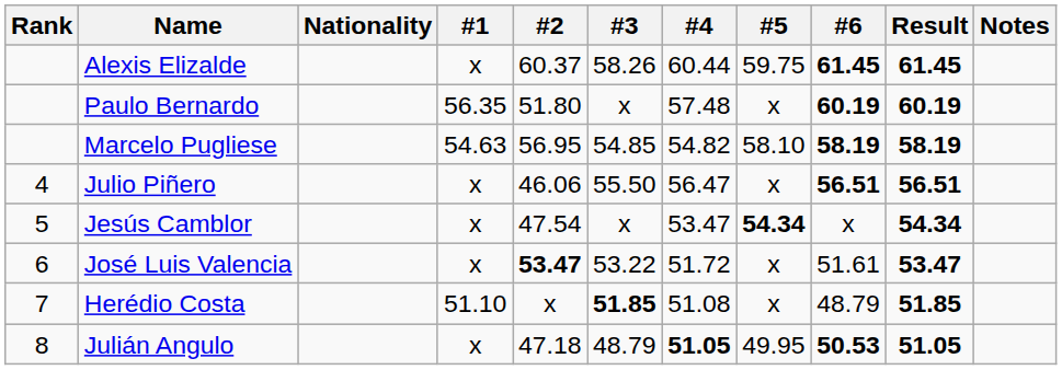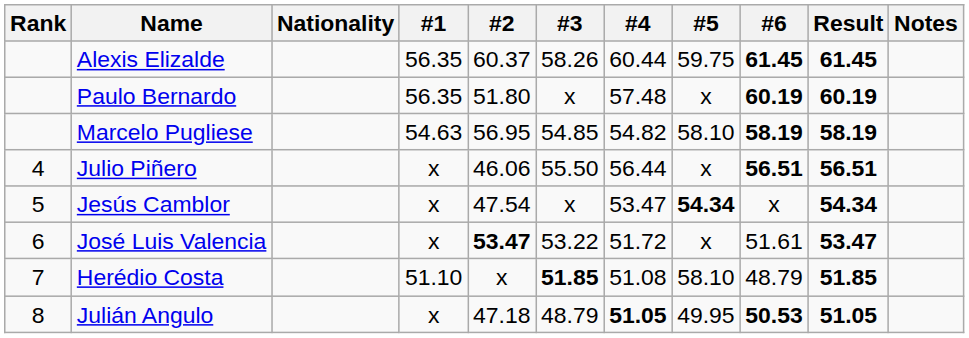 <table class="wikitable sortable" style="text-align:center;font-size:95%">
 <tr>
 <th>Rank</th>
 <th>Name</th>
 <th>Nationality</th>
 <th>#1</th>
 <th>#2</th>
 <th>#3</th>
 <th>#4</th>
 <th>#5</th>
 <th>#6</th>
 <th>Result</th>
 <th>Notes</th>
 </tr>
 <tr>
 <td></td>
 <td align=left><a href='#'>Alexis Elizalde</a></td>
 <td align=left></td>
-<td>x</td>
+<td>56.35</td>
 <td>60.37</td>
 <td>58.26</td>
 <td>60.44</td>
 <td>59.75</td>
 <td><strong>61.45</strong></td>
 <td><strong>61.45</strong></td>
 <td></td>
 </tr>
 <tr>
 <td></td>
 <td align=left><a href='#'>Paulo Bernardo</a></td>
 <td align=left></td>
 <td>56.35</td>
 <td>51.80</td>
 <td>x</td>
 <td>57.48</td>
 <td>x</td>
 <td><strong>60.19</strong></td>
 <td><strong>60.19</strong></td>
 <td></td>
 </tr>
 <tr>
 <td></td>
 <td align=left><a href='#'>Marcelo Pugliese</a></td>
 <td align=left></td>
 <td>54.63</td>
 <td>56.95</td>
 <td>54.85</td>
 <td>54.82</td>
 <td>58.10</td>
 <td><strong>58.19</strong></td>
 <td><strong>58.19</strong></td>
 <td></td>
 </tr>
 <tr>
 <td>4</td>
 <td align=left><a href='#'>Julio Piñero</a></td>
 <td align=left></td>
 <td>x</td>
 <td>46.06</td>
 <td>55.50</td>
-<td>56.47</td>
+<td>56.44</td>
 <td>x</td>
 <td><strong>56.51</strong></td>
 <td><strong>56.51</strong></td>
 <td></td>
 </tr>
 <tr>
 <td>5</td>
 <td align=left><a href='#'>Jesús Camblor</a></td>
 <td align=left></td>
 <td>x</td>
 <td>47.54</td>
 <td>x</td>
 <td>53.47</td>
 <td><strong>54.34</strong></td>
 <td>x</td>
 <td><strong>54.34</strong></td>
 <td></td>
 </tr>
 <tr>
 <td>6</td>
 <td align=left><a href='#'>José Luis Valencia</a></td>
 <td align=left></td>
 <td>x</td>
 <td><strong>53.47</strong></td>
 <td>53.22</td>
 <td>51.72</td>
 <td>x</td>
 <td>51.61</td>
 <td><strong>53.47</strong></td>
 <td></td>
 </tr>
 <tr>
 <td>7</td>
 <td align=left><a href='#'>Herédio Costa</a></td>
 <td align=left></td>
 <td>51.10</td>
 <td>x</td>
 <td><strong>51.85</strong></td>
 <td>51.08</td>
-<td>x</td>
+<td>58.10</td>
 <td>48.79</td>
 <td><strong>51.85</strong></td>
 <td></td>
 </tr>
 <tr>
 <td>8</td>
 <td align=left><a href='#'>Julián Angulo</a></td>
 <td align=left></td>
 <td>x</td>
 <td>47.18</td>
 <td>48.79</td>
 <td><strong>51.05</strong></td>
 <td>49.95</td>
 <td><strong>50.53</strong></td>
 <td><strong>51.05</strong></td>
 <td></td>
 </tr>
 </table>
